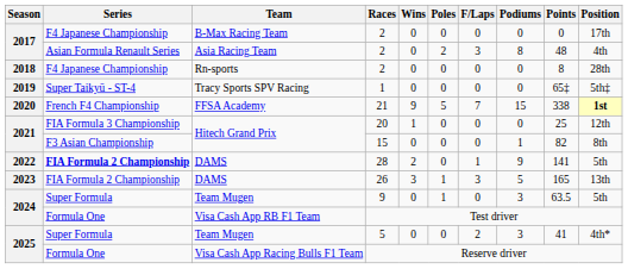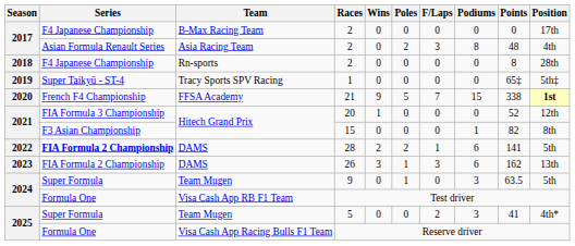 <table class="wikitable" style="font-size: 90%; text-align:center">
 <tr>
 <th>Season</th>
 <th>Series</th>
 <th>Team</th>
 <th>Races</th>
 <th>Wins</th>
 <th>Poles</th>
 <th>F/Laps</th>
 <th>Podiums</th>
 <th>Points</th>
 <th>Position</th>
 </tr>
 <tr>
 <th rowspan=2>2017</th>
 <td align=left><a href='#'>F4 Japanese Championship</a></td>
 <td align=left><a href='#'>B-Max Racing Team</a></td>
 <td>2</td>
 <td>0</td>
 <td>0</td>
 <td>0</td>
 <td>0</td>
 <td>0</td>
 <td>17th</td>
 </tr>
 <tr>
 <td align=left nowrap><a href='#'>Asian Formula Renault Series</a></td>
 <td align=left><a href='#'>Asia Racing Team</a></td>
 <td>2</td>
 <td>0</td>
 <td>2</td>
 <td>3</td>
 <td>8</td>
 <td>48</td>
 <td>4th</td>
 </tr>
 <tr>
 <th>2018</th>
 <td align=left><a href='#'>F4 Japanese Championship</a></td>
 <td align=left>Rn-sports</td>
 <td>2</td>
 <td>0</td>
 <td>0</td>
 <td>0</td>
 <td>0</td>
 <td>8</td>
 <td>28th</td>
 </tr>
 <tr>
 <th>2019</th>
 <td align=left><a href='#'>Super Taikyū - ST-4</a></td>
 <td align=left nowrap>Tracy Sports SPV Racing</td>
 <td>1</td>
 <td>0</td>
 <td>0</td>
 <td>0</td>
 <td>0</td>
 <td>65‡</td>
 <td>5th‡</td>
 </tr>
 <tr>
 <th>2020</th>
 <td align=left><a href='#'>French F4 Championship</a></td>
 <td align=left><a href='#'>FFSA Academy</a></td>
 <td>21</td>
 <td>9</td>
 <td>5</td>
 <td>7</td>
 <td>15</td>
 <td>338</td>
 <td style="background:#FFFFBF;"><strong>1st</strong></td>
 </tr>
 <tr>
 <th rowspan=2>2021</th>
 <td align=left><a href='#'>FIA Formula 3 Championship</a></td>
 <td align=left rowspan=2><a href='#'>Hitech Grand Prix</a></td>
 <td>20</td>
 <td>1</td>
 <td>0</td>
 <td>0</td>
 <td>0</td>
-<td>25</td>
+<td>52</td>
 <td>12th</td>
 </tr>
 <tr>
 <td align=left><a href='#'>F3 Asian Championship</a></td>
 <td>15</td>
 <td>0</td>
 <td>0</td>
 <td>0</td>
 <td>1</td>
 <td>82</td>
 <td>8th</td>
 </tr>
 <tr>
 <th>2022</th>
 <td align=left><strong><a href='#'>FIA Formula 2 Championship</a></strong></td>
 <td align=left><a href='#'>DAMS</a></td>
 <td>28</td>
 <td>2</td>
-<td>0</td>
+<td>2</td>
 <td>1</td>
-<td>9</td>
+<td>6</td>
 <td>141</td>
 <td>5th</td>
 </tr>
 <tr>
 <th>2023</th>
 <td align=left><a href='#'>FIA Formula 2 Championship</a></td>
 <td align=left><a href='#'>DAMS</a></td>
 <td>26</td>
 <td>3</td>
 <td>1</td>
 <td>3</td>
-<td>5</td>
-<td>165</td>
+<td>6</td>
+<td>162</td>
 <td>13th</td>
 </tr>
 <tr>
 <th rowspan="2">2024</th>
 <td align=left><a href='#'>Super Formula</a></td>
 <td align=left><a href='#'>Team Mugen</a></td>
 <td>9</td>
 <td>0</td>
 <td>1</td>
 <td>0</td>
 <td>3</td>
 <td>63.5</td>
 <td>5th</td>
 </tr>
 <tr>
 <td align=left><a href='#'>Formula One</a></td>
 <td align=left><a href='#'>Visa Cash App RB F1 Team</a></td>
 <td colspan="7">Test driver</td>
 </tr>
 <tr>
 <th rowspan=2>2025</th>
 <td align=left><a href='#'>Super Formula</a></td>
 <td align=left><a href='#'>Team Mugen</a></td>
 <td>5</td>
 <td>0</td>
 <td>0</td>
 <td>2</td>
 <td>3</td>
 <td>41</td>
 <td>4th*</td>
 </tr>
 <tr>
 <td align="left"><a href='#'>Formula One</a></td>
 <td align="left"><a href='#'>Visa Cash App Racing Bulls F1 Team</a></td>
 <td colspan="7">Reserve driver</td>
 </tr>
 </table>
